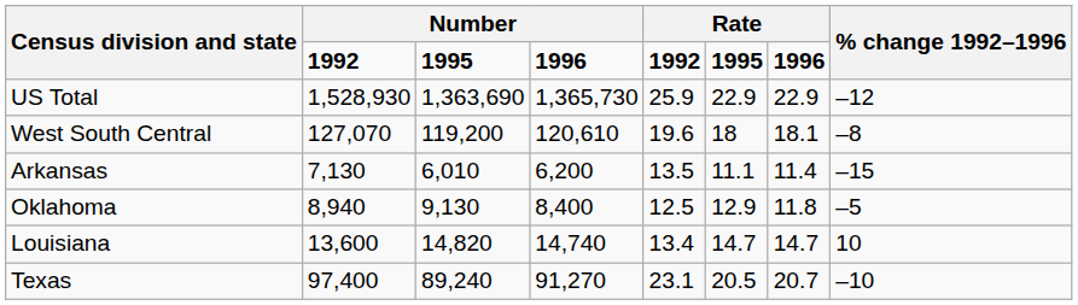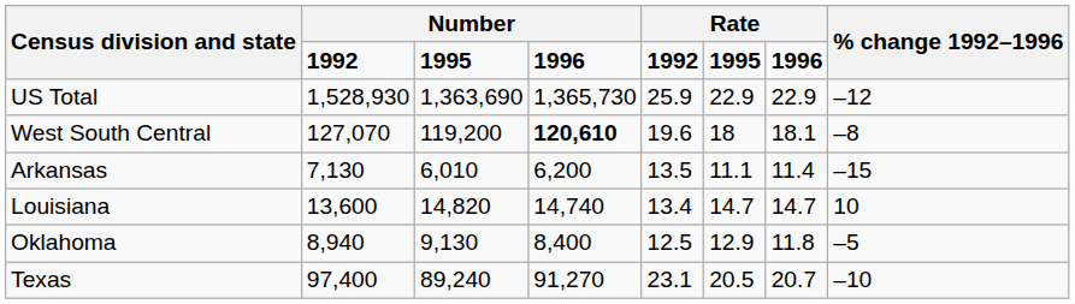 <table class="wikitable">
 <tr>
 <th rowspan="2">Census division and state</th>
 <th colspan="3">Number</th>
 <th colspan="3">Rate</th>
 <th rowspan="2">% change 1992–1996</th>
 </tr>
 <tr>
 <td><strong>1992</strong></td>
 <td><strong>1995</strong></td>
 <td><strong>1996</strong></td>
 <td><strong>1992</strong></td>
 <td><strong>1995</strong></td>
 <td><strong>1996</strong></td>
 </tr>
 <tr>
 <td>US Total</td>
 <td>1,528,930</td>
 <td>1,363,690</td>
 <td>1,365,730</td>
 <td>25.9</td>
 <td>22.9</td>
 <td>22.9</td>
 <td>–12</td>
 </tr>
 <tr>
 <td>West South Central</td>
 <td>127,070</td>
 <td>119,200</td>
-<td>120,610</td>
+<td><strong>120,610</strong></td>
 <td>19.6</td>
 <td>18</td>
 <td>18.1</td>
 <td>–8</td>
 </tr>
 <tr>
 <td>Arkansas</td>
 <td>7,130</td>
 <td>6,010</td>
 <td>6,200</td>
 <td>13.5</td>
 <td>11.1</td>
 <td>11.4</td>
 <td>–15</td>
 </tr>
 <tr>
+<td>Louisiana</td>
+<td>13,600</td>
+<td>14,820</td>
+<td>14,740</td>
+<td>13.4</td>
+<td>14.7</td>
+<td>14.7</td>
+<td>10</td>
+</tr>
+<tr>
 <td>Oklahoma</td>
 <td>8,940</td>
 <td>9,130</td>
 <td>8,400</td>
 <td>12.5</td>
 <td>12.9</td>
 <td>11.8</td>
 <td>–5</td>
-</tr>
-<tr>
-<td>Louisiana</td>
-<td>13,600</td>
-<td>14,820</td>
-<td>14,740</td>
-<td>13.4</td>
-<td>14.7</td>
-<td>14.7</td>
-<td>10</td>
 </tr>
 <tr>
 <td>Texas</td>
 <td>97,400</td>
 <td>89,240</td>
 <td>91,270</td>
 <td>23.1</td>
 <td>20.5</td>
 <td>20.7</td>
 <td>–10</td>
 </tr>
 </table>
